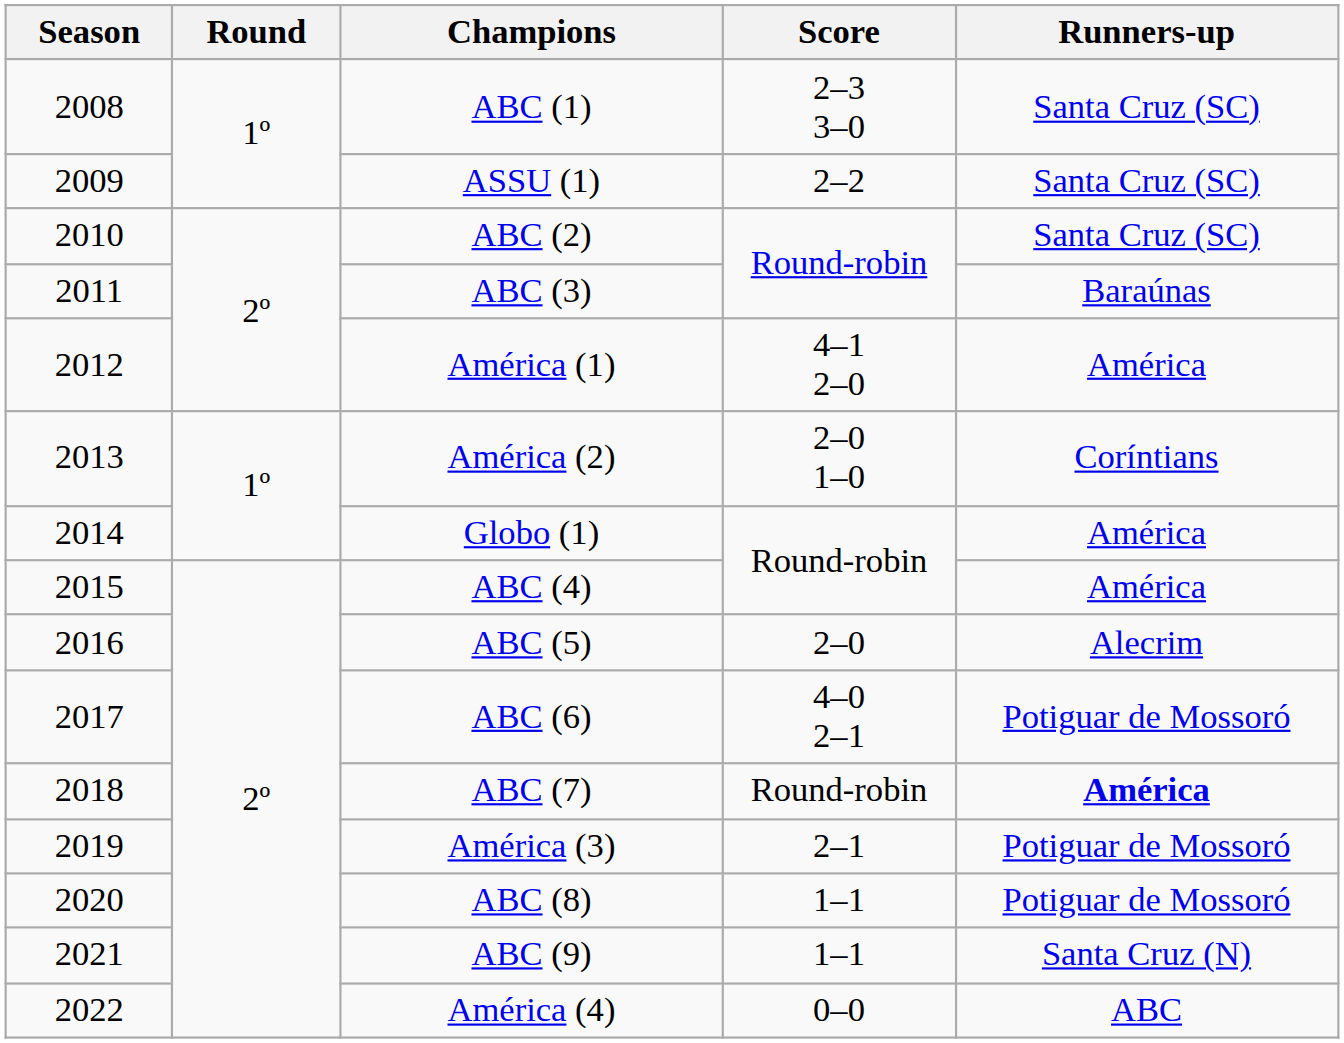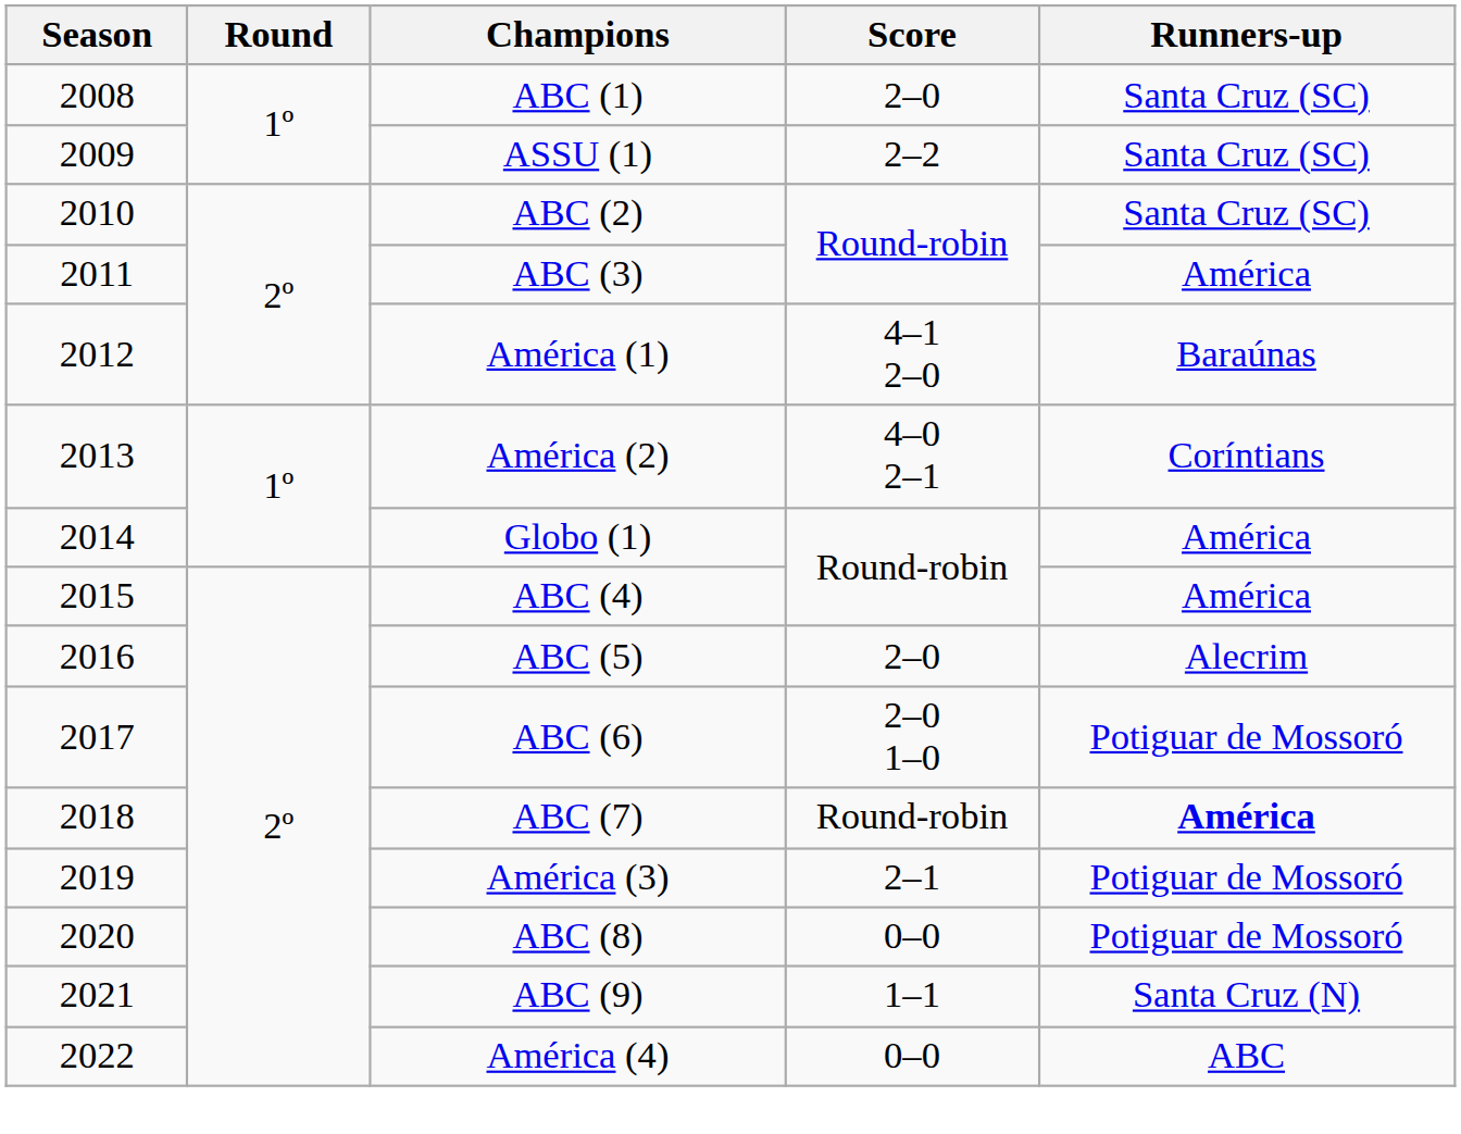 <table class="wikitable" style="text-align:center; margin-left:1em;">
 <tr>
 <th style="width:70px">Season</th>
 <th style="width:70px">Round</th>
 <th style="width:170px">Champions</th>
 <th style="width:100px">Score</th>
 <th style="width:170px">Runners-up</th>
 </tr>
 <tr>
 <td>2008</td>
 <td rowspan=2>1º</td>
 <td><a href='#'>ABC</a> (1)</td>
-<td>2–3<br>3–0</td>
+<td>2–0</td>
 <td><a href='#'>Santa Cruz (SC)</a></td>
 </tr>
 <tr>
 <td>2009</td>
 <td><a href='#'>ASSU</a> (1)</td>
 <td>2–2</td>
 <td><a href='#'>Santa Cruz (SC)</a></td>
 </tr>
 <tr>
 <td>2010</td>
 <td rowspan=3>2º</td>
 <td><a href='#'>ABC</a> (2)</td>
 <td rowspan=2><a href='#'>Round-robin</a></td>
 <td><a href='#'>Santa Cruz (SC)</a></td>
 </tr>
 <tr>
 <td>2011</td>
 <td><a href='#'>ABC</a> (3)</td>
-<td><a href='#'>Baraúnas</a></td>
+<td><a href='#'>América</a></td>
 </tr>
 <tr>
 <td>2012</td>
 <td><a href='#'>América</a> (1)</td>
 <td>4–1<br>2–0</td>
-<td><a href='#'>América</a></td>
+<td><a href='#'>Baraúnas</a></td>
 </tr>
 <tr>
 <td>2013</td>
 <td rowspan=2>1º<br></td>
 <td><a href='#'>América</a> (2)</td>
-<td>2–0<br>1–0</td>
+<td>4–0<br>2–1</td>
 <td><a href='#'>Coríntians</a></td>
 </tr>
 <tr>
 <td>2014</td>
 <td><a href='#'>Globo</a> (1)</td>
 <td rowspan=2>Round-robin</td>
 <td><a href='#'>América</a></td>
 </tr>
 <tr>
 <td>2015</td>
 <td rowspan=8>2º</td>
 <td><a href='#'>ABC</a> (4)</td>
 <td><a href='#'>América</a></td>
 </tr>
 <tr>
 <td>2016</td>
 <td><a href='#'>ABC</a> (5)</td>
 <td>2–0</td>
 <td><a href='#'>Alecrim</a></td>
 </tr>
 <tr>
 <td>2017</td>
 <td><a href='#'>ABC</a> (6)</td>
-<td>4–0<br>2–1</td>
+<td>2–0<br>1–0</td>
 <td><a href='#'>Potiguar de Mossoró</a></td>
 </tr>
 <tr>
 <td>2018</td>
 <td><a href='#'>ABC</a> (7)</td>
 <td>Round-robin</td>
 <td><strong><a href='#'>América</a></strong></td>
 </tr>
 <tr>
 <td>2019</td>
 <td><a href='#'>América</a> (3)</td>
 <td>2–1</td>
 <td><a href='#'>Potiguar de Mossoró</a></td>
 </tr>
 <tr>
 <td>2020</td>
 <td><a href='#'>ABC</a> (8)</td>
-<td>1–1</td>
+<td>0–0</td>
 <td><a href='#'>Potiguar de Mossoró</a></td>
 </tr>
 <tr>
 <td>2021</td>
 <td><a href='#'>ABC</a> (9)</td>
 <td>1–1</td>
 <td><a href='#'>Santa Cruz (N)</a></td>
 </tr>
 <tr>
 <td>2022</td>
 <td><a href='#'>América</a> (4)</td>
 <td>0–0</td>
 <td><a href='#'>ABC</a></td>
 </tr>
 </table>
